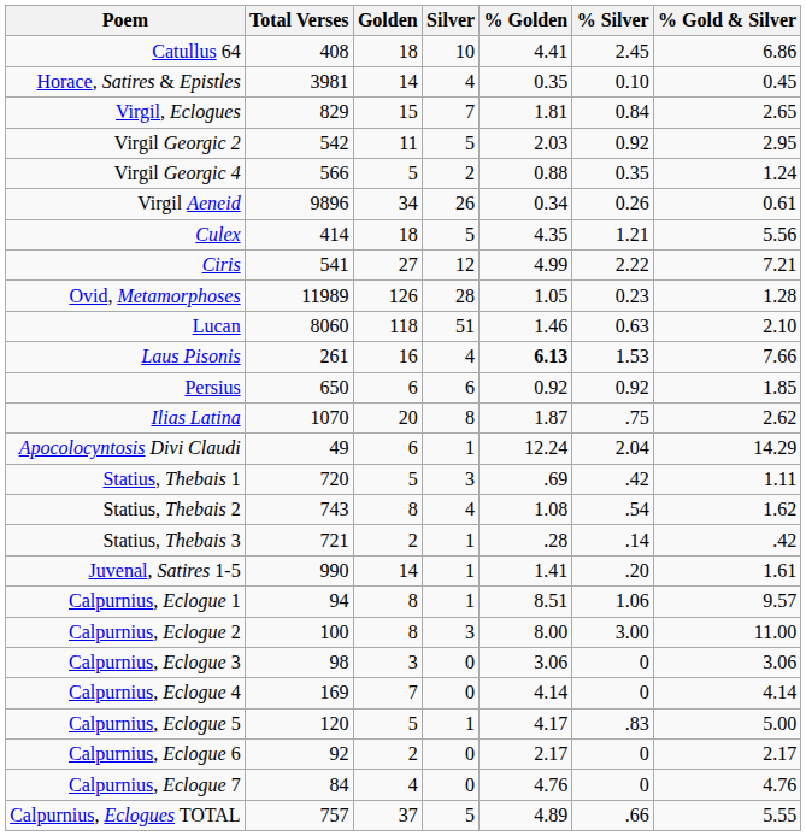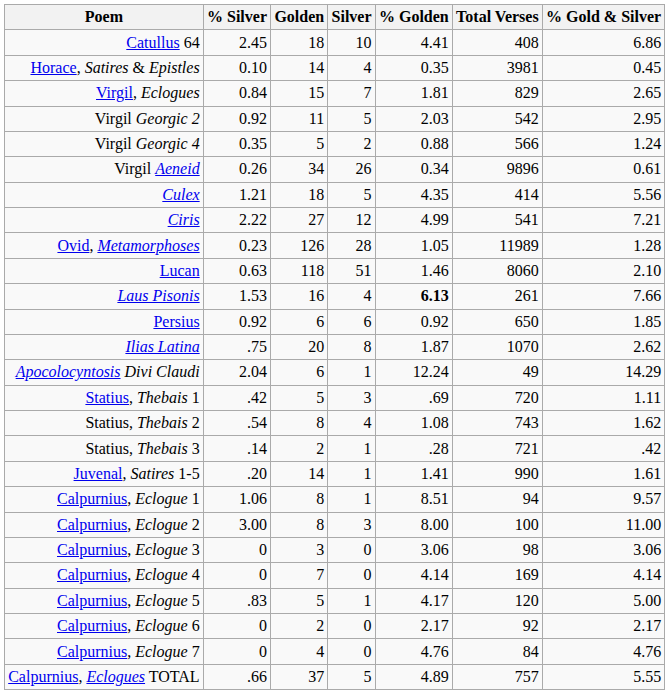 <table border=1 class="wikitable sortable" style="text-align: right">
 <tr>
 <th style="text-align: center">Poem</th>
-<th style="text-align: center">Total Verses</th>
+<th style="text-align: center">% Silver</th>
 <th style="text-align: center">Golden</th>
 <th style="text-align: center">Silver</th>
 <th style="text-align: center">% Golden</th>
-<th style="text-align: center">% Silver</th>
+<th style="text-align: center">Total Verses</th>
 <th style="text-align: center">% Gold & Silver</th>
 </tr>
 <tr>
 <td><a href='#'>Catullus</a> 64</td>
-<td>408</td>
+<td>2.45</td>
 <td>18</td>
 <td>10</td>
 <td>4.41</td>
-<td>2.45</td>
+<td>408</td>
 <td>6.86</td>
 </tr>
 <tr>
 <td><a href='#'>Horace</a>, <em>Satires</em> & <em>Epistles</em></td>
-<td>3981</td>
+<td>0.10</td>
 <td>14</td>
 <td>4</td>
 <td>0.35</td>
-<td>0.10</td>
+<td>3981</td>
 <td>0.45</td>
 </tr>
 <tr>
 <td><a href='#'>Virgil</a>, <em>Eclogues</em></td>
-<td>829</td>
+<td>0.84</td>
 <td>15</td>
 <td>7</td>
 <td>1.81</td>
-<td>0.84</td>
+<td>829</td>
 <td>2.65</td>
 </tr>
 <tr>
 <td>Virgil <em>Georgic 2</em></td>
-<td>542</td>
+<td>0.92</td>
 <td>11</td>
 <td>5</td>
 <td>2.03</td>
-<td>0.92</td>
+<td>542</td>
 <td>2.95</td>
 </tr>
 <tr>
 <td>Virgil  <em>Georgic 4</em></td>
-<td>566</td>
+<td>0.35</td>
 <td>5</td>
 <td>2</td>
 <td>0.88</td>
-<td>0.35</td>
+<td>566</td>
 <td>1.24</td>
 </tr>
 <tr>
 <td>Virgil <em><a href='#'>Aeneid</a></em></td>
-<td>9896</td>
+<td>0.26</td>
 <td>34</td>
 <td>26</td>
 <td>0.34</td>
-<td>0.26</td>
+<td>9896</td>
 <td>0.61</td>
 </tr>
 <tr>
 <td><a href='#'><em>Culex</em></a></td>
-<td>414</td>
+<td>1.21</td>
 <td>18</td>
 <td>5</td>
 <td>4.35</td>
-<td>1.21</td>
+<td>414</td>
 <td>5.56</td>
 </tr>
 <tr>
 <td><a href='#'><em>Ciris</em></a></td>
-<td>541</td>
+<td>2.22</td>
 <td>27</td>
 <td>12</td>
 <td>4.99</td>
-<td>2.22</td>
+<td>541</td>
 <td>7.21</td>
 </tr>
 <tr>
 <td><a href='#'>Ovid</a>, <em><a href='#'>Metamorphoses</a></em></td>
-<td>11989</td>
+<td>0.23</td>
 <td>126</td>
 <td>28</td>
 <td>1.05</td>
-<td>0.23</td>
+<td>11989</td>
 <td>1.28</td>
 </tr>
 <tr>
 <td><a href='#'>Lucan</a></td>
-<td>8060</td>
+<td>0.63</td>
 <td>118</td>
 <td>51</td>
 <td>1.46</td>
-<td>0.63</td>
+<td>8060</td>
 <td>2.10</td>
 </tr>
 <tr>
 <td><em><a href='#'>Laus Pisonis</a></em></td>
-<td>261</td>
+<td>1.53</td>
 <td>16</td>
 <td>4</td>
 <td><strong>6.13</strong></td>
-<td>1.53</td>
+<td>261</td>
 <td>7.66</td>
 </tr>
 <tr>
 <td><a href='#'>Persius</a></td>
-<td>650</td>
+<td>0.92</td>
 <td>6</td>
 <td>6</td>
 <td>0.92</td>
-<td>0.92</td>
+<td>650</td>
 <td>1.85</td>
 </tr>
 <tr>
 <td><em><a href='#'>Ilias Latina</a></em></td>
-<td>1070</td>
+<td>.75</td>
 <td>20</td>
 <td>8</td>
 <td>1.87</td>
-<td>.75</td>
+<td>1070</td>
 <td>2.62</td>
 </tr>
 <tr>
 <td><em><a href='#'>Apocolocyntosis</a> Divi Claudi</em></td>
-<td>49</td>
+<td>2.04</td>
 <td>6</td>
 <td>1</td>
 <td>12.24</td>
-<td>2.04</td>
+<td>49</td>
 <td>14.29</td>
 </tr>
 <tr>
 <td><a href='#'>Statius</a>, <em>Thebais</em> 1</td>
-<td>720</td>
+<td>.42</td>
 <td>5</td>
 <td>3</td>
 <td>.69</td>
-<td>.42</td>
+<td>720</td>
 <td>1.11</td>
 </tr>
 <tr>
 <td>Statius, <em>Thebais</em> 2</td>
-<td>743</td>
+<td>.54</td>
 <td>8</td>
 <td>4</td>
 <td>1.08</td>
-<td>.54</td>
+<td>743</td>
 <td>1.62</td>
 </tr>
 <tr>
 <td>Statius, <em>Thebais</em> 3</td>
-<td>721</td>
+<td>.14</td>
 <td>2</td>
 <td>1</td>
 <td>.28</td>
-<td>.14</td>
+<td>721</td>
 <td>.42</td>
 </tr>
 <tr>
 <td><a href='#'>Juvenal</a>, <em>Satires</em> 1-5</td>
-<td>990</td>
+<td>.20</td>
 <td>14</td>
 <td>1</td>
 <td>1.41</td>
-<td>.20</td>
+<td>990</td>
 <td>1.61</td>
 </tr>
 <tr>
 <td><a href='#'>Calpurnius</a>, <em>Eclogue</em> 1</td>
-<td>94</td>
+<td>1.06</td>
 <td>8</td>
 <td>1</td>
 <td>8.51</td>
-<td>1.06</td>
+<td>94</td>
 <td>9.57</td>
 </tr>
 <tr>
 <td><a href='#'>Calpurnius</a>, <em>Eclogue</em> 2</td>
-<td>100</td>
+<td>3.00</td>
 <td>8</td>
 <td>3</td>
 <td>8.00</td>
-<td>3.00</td>
+<td>100</td>
 <td>11.00</td>
 </tr>
 <tr>
 <td><a href='#'>Calpurnius</a>, <em>Eclogue</em> 3</td>
-<td>98</td>
+<td>0</td>
 <td>3</td>
 <td>0</td>
 <td>3.06</td>
-<td>0</td>
+<td>98</td>
 <td>3.06</td>
 </tr>
 <tr>
 <td><a href='#'>Calpurnius</a>, <em>Eclogue</em> 4</td>
-<td>169</td>
+<td>0</td>
 <td>7</td>
 <td>0</td>
 <td>4.14</td>
-<td>0</td>
+<td>169</td>
 <td>4.14</td>
 </tr>
 <tr>
 <td><a href='#'>Calpurnius</a>, <em>Eclogue</em> 5</td>
-<td>120</td>
+<td>.83</td>
 <td>5</td>
 <td>1</td>
 <td>4.17</td>
-<td>.83</td>
+<td>120</td>
 <td>5.00</td>
 </tr>
 <tr>
 <td><a href='#'>Calpurnius</a>, <em>Eclogue</em> 6</td>
-<td>92</td>
+<td>0</td>
 <td>2</td>
 <td>0</td>
 <td>2.17</td>
-<td>0</td>
+<td>92</td>
 <td>2.17</td>
 </tr>
 <tr>
 <td><a href='#'>Calpurnius</a>, <em>Eclogue</em> 7</td>
-<td>84</td>
+<td>0</td>
 <td>4</td>
 <td>0</td>
 <td>4.76</td>
-<td>0</td>
+<td>84</td>
 <td>4.76</td>
 </tr>
 <tr>
 <td><a href='#'>Calpurnius</a>, <a href='#'><em>Eclogues</em></a> TOTAL</td>
-<td>757</td>
+<td>.66</td>
 <td>37</td>
 <td>5</td>
 <td>4.89</td>
-<td>.66</td>
+<td>757</td>
 <td>5.55</td>
 </tr>
 </table>
